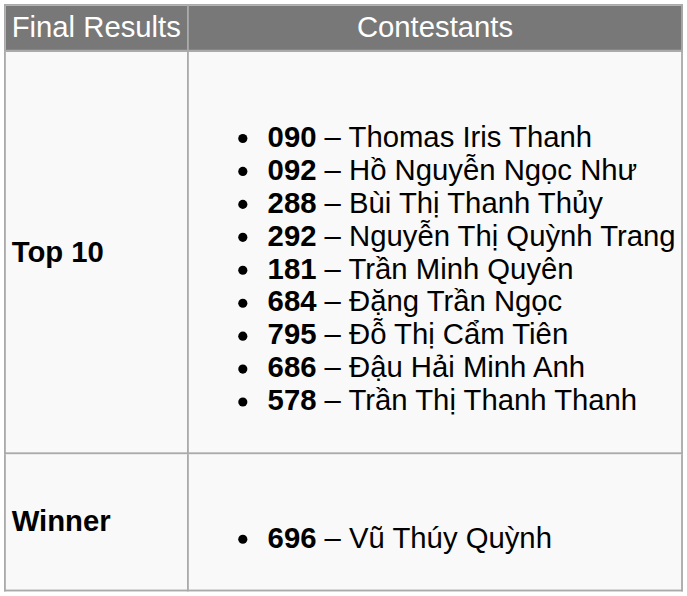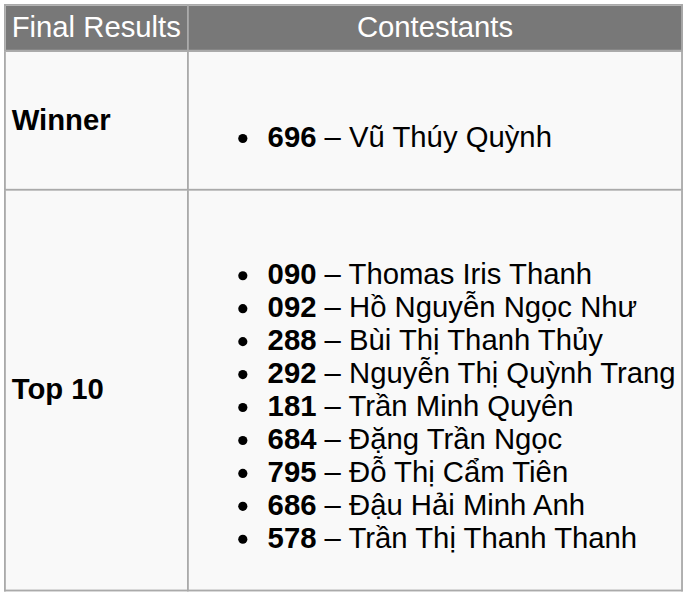 <table class="wikitable">
 <tr bgcolor="#787878" style="color:#FFFFFF" align="center">
 <td>Final Results</td>
 <td>Contestants</td>
 </tr>
 <tr>
+<td><strong>Winner</strong></td>
+<td><br><ul><li><strong>696</strong> – Vũ Thúy Quỳnh</li></ul></td>
+</tr>
+<tr>
 <td><strong>Top 10</strong></td>
 <td><br><ul><li><strong>090</strong> – Thomas Iris Thanh</li><li><strong>092</strong> – Hồ Nguyễn Ngọc Như</li><li><strong>288</strong> – Bùi Thị Thanh Thủy</li><li><strong>292</strong> – Nguyễn Thị Quỳnh Trang</li><li><strong>181</strong> – Trần Minh Quyên</li><li><strong>684</strong> – Đặng Trần Ngọc</li><li><strong>795</strong> – Đỗ Thị Cẩm Tiên</li><li><strong>686</strong> – Đậu Hải Minh Anh</li><li><strong>578</strong> – Trần Thị Thanh Thanh</li></ul></td>
 </tr>
-<tr>
-<td><strong>Winner</strong></td>
-<td><br><ul><li><strong>696</strong> – Vũ Thúy Quỳnh</li></ul></td>
-</tr>
 </table>
